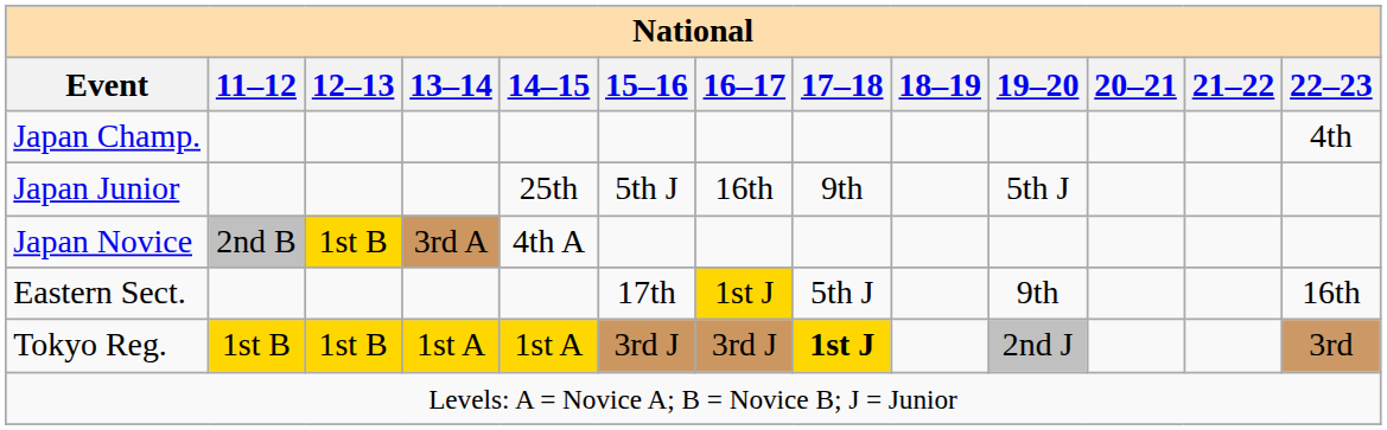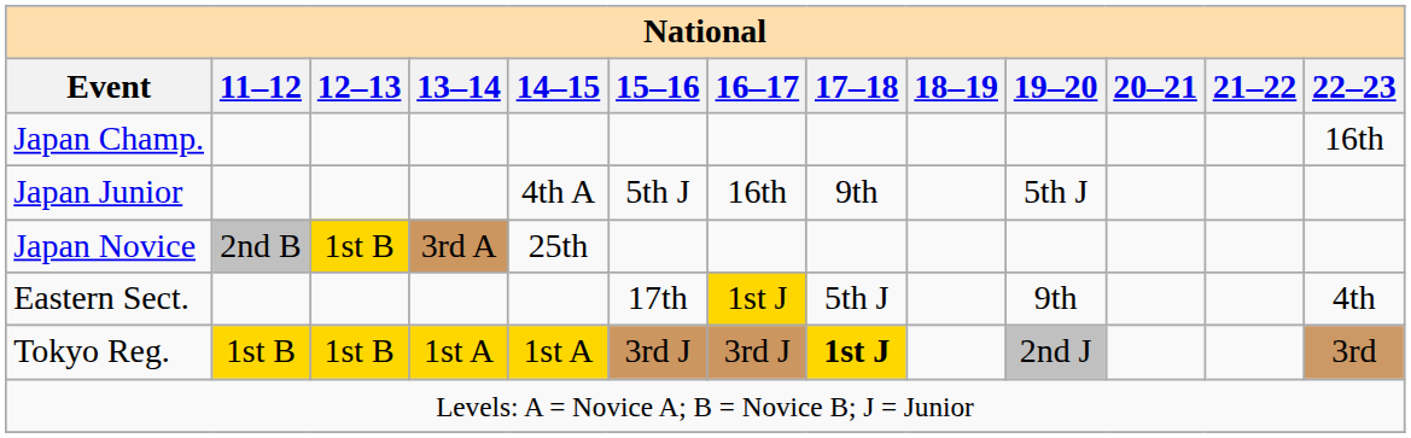 <table class="wikitable" style="text-align:center">
 <tr>
 <th colspan="13" style="background-color: #ffdead;" align="center">National</th>
 </tr>
 <tr>
 <th>Event</th>
 <th><a href='#'>11–12</a></th>
 <th><a href='#'>12–13</a></th>
 <th><a href='#'>13–14</a></th>
 <th><a href='#'>14–15</a></th>
 <th><a href='#'>15–16</a></th>
 <th><a href='#'>16–17</a></th>
 <th><a href='#'>17–18</a></th>
 <th><a href='#'>18–19</a></th>
 <th><a href='#'>19–20</a></th>
 <th><a href='#'>20–21</a></th>
 <th><a href='#'>21–22</a></th>
 <th><a href='#'>22–23</a></th>
 </tr>
 <tr>
 <td align="left"><a href='#'>Japan Champ.</a></td>
 <td></td>
 <td></td>
 <td></td>
 <td></td>
 <td></td>
 <td></td>
 <td></td>
 <td></td>
 <td></td>
 <td></td>
 <td></td>
-<td>4th</td>
+<td>16th</td>
 </tr>
 <tr>
 <td align="left"><a href='#'>Japan Junior</a></td>
 <td></td>
 <td></td>
 <td></td>
-<td>25th</td>
+<td>4th A</td>
 <td>5th J</td>
 <td>16th</td>
 <td>9th</td>
 <td></td>
 <td>5th J</td>
 <td></td>
 <td></td>
 <td></td>
 </tr>
 <tr>
 <td align="left"><a href='#'>Japan Novice</a></td>
 <td bgcolor="silver">2nd B</td>
 <td bgcolor="gold">1st B</td>
 <td bgcolor="cc966">3rd A</td>
-<td>4th A</td>
+<td>25th</td>
 <td></td>
 <td></td>
 <td></td>
 <td></td>
 <td></td>
 <td></td>
 <td></td>
 <td></td>
 </tr>
 <tr>
 <td align="left">Eastern Sect.</td>
 <td></td>
 <td></td>
 <td></td>
 <td></td>
 <td>17th</td>
 <td bgcolor=gold>1st J</td>
 <td>5th J</td>
 <td></td>
 <td>9th</td>
 <td></td>
 <td></td>
-<td>16th</td>
+<td>4th</td>
 </tr>
 <tr>
 <td align="left">Tokyo Reg.</td>
 <td bgcolor="gold">1st B</td>
 <td bgcolor="gold">1st B</td>
 <td bgcolor="gold">1st A</td>
 <td bgcolor="gold">1st A</td>
 <td bgcolor="cc966">3rd J</td>
 <td bgcolor="cc966">3rd J</td>
 <td bgcolor=gold><strong>1st J</strong></td>
 <td></td>
 <td bgcolor=silver>2nd J</td>
 <td></td>
 <td></td>
 <td bgcolor=cc9966>3rd</td>
 </tr>
 <tr>
 <td colspan="13" align="center"><small> Levels: A = Novice A; B = Novice B; J = Junior </small></td>
 </tr>
 </table>
